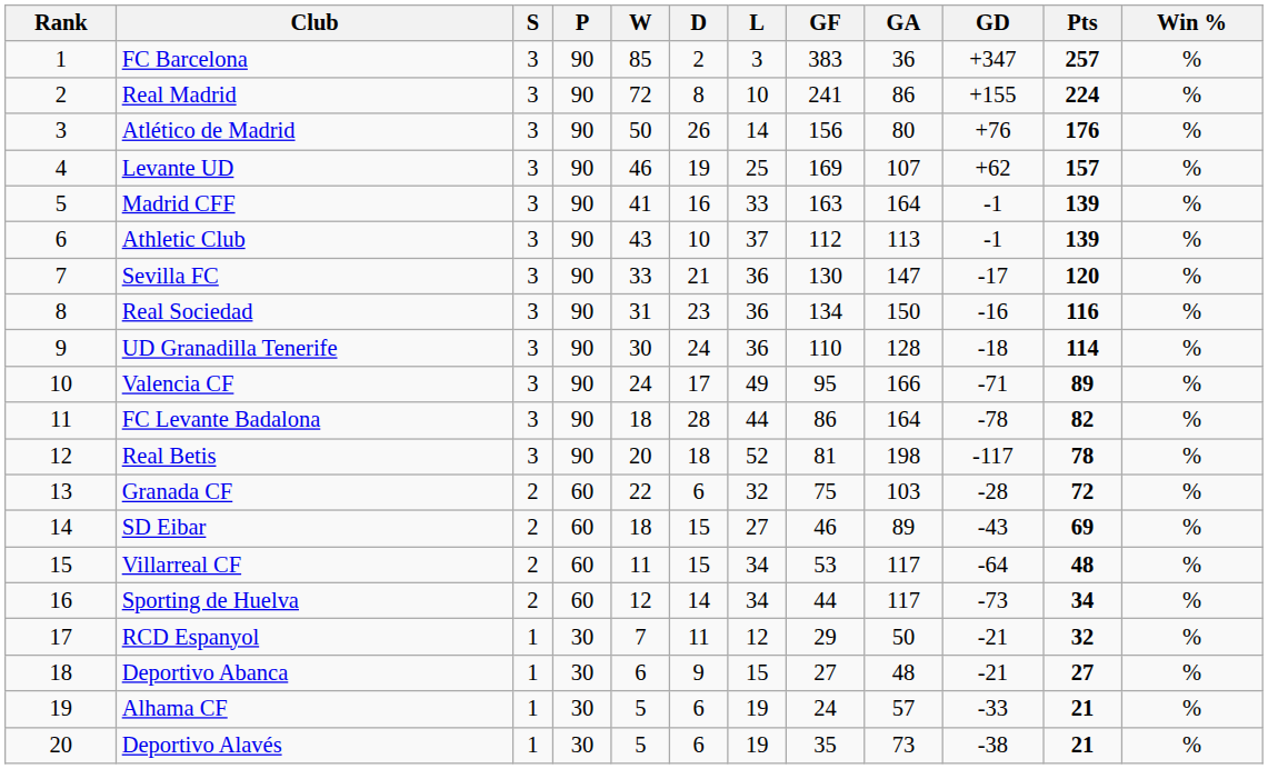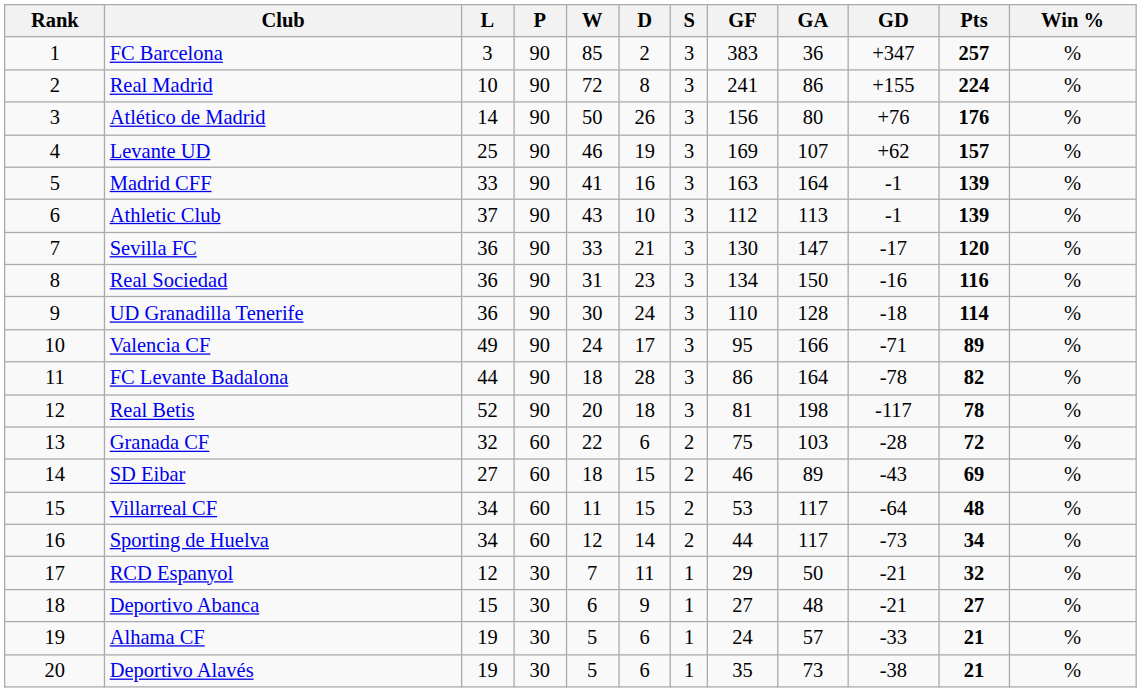 <table class="wikitable sortable" style="width:70%; text-align: center;">
 <tr>
 <th>Rank</th>
 <th>Club</th>
-<th>S</th>
+<th>L</th>
 <th>P</th>
 <th>W</th>
 <th>D</th>
-<th>L</th>
+<th>S</th>
 <th>GF</th>
 <th>GA</th>
 <th>GD</th>
 <th>Pts</th>
 <th>Win %</th>
 </tr>
 <tr>
 <td align=center>1</td>
 <td align=left><a href='#'>FC Barcelona</a></td>
 <td>3</td>
 <td>90</td>
 <td>85</td>
 <td>2</td>
 <td>3</td>
 <td>383</td>
 <td>36</td>
 <td>+347</td>
 <td><strong>257</strong></td>
 <td>%</td>
 </tr>
 <tr>
 <td align="center">2</td>
 <td align="left"><a href='#'>Real Madrid</a></td>
-<td>3</td>
+<td>10</td>
 <td>90</td>
 <td>72</td>
 <td>8</td>
-<td>10</td>
+<td>3</td>
 <td>241</td>
 <td>86</td>
 <td>+155</td>
 <td><strong>224</strong></td>
 <td>%</td>
 </tr>
 <tr>
 <td align=center>3</td>
 <td align="left"><a href='#'>Atlético de Madrid</a></td>
-<td>3</td>
+<td>14</td>
 <td>90</td>
 <td>50</td>
 <td>26</td>
-<td>14</td>
+<td>3</td>
 <td>156</td>
 <td>80</td>
 <td>+76</td>
 <td><strong>176</strong></td>
 <td>%</td>
 </tr>
 <tr>
 <td align="center">4</td>
 <td align=left><a href='#'>Levante UD</a></td>
-<td>3</td>
+<td>25</td>
 <td>90</td>
 <td>46</td>
 <td>19</td>
-<td>25</td>
+<td>3</td>
 <td>169</td>
 <td>107</td>
 <td>+62</td>
 <td><strong>157</strong></td>
 <td>%</td>
 </tr>
 <tr>
 <td align="center">5</td>
 <td align="left"><a href='#'>Madrid CFF</a></td>
-<td>3</td>
+<td>33</td>
 <td>90</td>
 <td>41</td>
 <td>16</td>
-<td>33</td>
+<td>3</td>
 <td>163</td>
 <td>164</td>
 <td>-1</td>
 <td><strong>139</strong></td>
 <td>%</td>
 </tr>
 <tr>
 <td align="center">6</td>
 <td align="left"><a href='#'>Athletic Club</a></td>
-<td>3</td>
+<td>37</td>
 <td>90</td>
 <td>43</td>
 <td>10</td>
-<td>37</td>
+<td>3</td>
 <td>112</td>
 <td>113</td>
 <td>-1</td>
 <td><strong>139</strong></td>
 <td>%</td>
 </tr>
 <tr>
 <td align="center">7</td>
 <td align="left"><a href='#'>Sevilla FC</a></td>
-<td>3</td>
+<td>36</td>
 <td>90</td>
 <td>33</td>
 <td>21</td>
-<td>36</td>
+<td>3</td>
 <td>130</td>
 <td>147</td>
 <td>-17</td>
 <td><strong>120</strong></td>
 <td>%</td>
 </tr>
 <tr>
 <td align="center">8</td>
 <td align="left"><a href='#'>Real Sociedad</a></td>
-<td>3</td>
+<td>36</td>
 <td>90</td>
 <td>31</td>
 <td>23</td>
-<td>36</td>
+<td>3</td>
 <td>134</td>
 <td>150</td>
 <td>-16</td>
 <td><strong>116</strong></td>
 <td>%</td>
 </tr>
 <tr>
 <td align="center">9</td>
 <td align="left"><a href='#'>UD Granadilla Tenerife</a></td>
-<td>3</td>
+<td>36</td>
 <td>90</td>
 <td>30</td>
 <td>24</td>
-<td>36</td>
+<td>3</td>
 <td>110</td>
 <td>128</td>
 <td>-18</td>
 <td><strong>114</strong></td>
 <td>%</td>
 </tr>
 <tr>
 <td align="center">10</td>
 <td align="left"><a href='#'>Valencia CF</a></td>
-<td>3</td>
+<td>49</td>
 <td>90</td>
 <td>24</td>
 <td>17</td>
-<td>49</td>
+<td>3</td>
 <td>95</td>
 <td>166</td>
 <td>-71</td>
 <td><strong>89</strong></td>
 <td>%</td>
 </tr>
 <tr>
 <td align="center">11</td>
 <td align="left"><a href='#'>FC Levante Badalona</a></td>
-<td>3</td>
+<td>44</td>
 <td>90</td>
 <td>18</td>
 <td>28</td>
-<td>44</td>
+<td>3</td>
 <td>86</td>
 <td>164</td>
 <td>-78</td>
 <td><strong>82</strong></td>
 <td>%</td>
 </tr>
 <tr>
 <td align="center">12</td>
 <td align="left"><a href='#'>Real Betis</a></td>
-<td>3</td>
+<td>52</td>
 <td>90</td>
 <td>20</td>
 <td>18</td>
-<td>52</td>
+<td>3</td>
 <td>81</td>
 <td>198</td>
 <td>-117</td>
 <td><strong>78</strong></td>
 <td>%</td>
 </tr>
 <tr>
 <td align="center">13</td>
 <td align="left"><a href='#'>Granada CF</a></td>
-<td>2</td>
+<td>32</td>
 <td>60</td>
 <td>22</td>
 <td>6</td>
-<td>32</td>
+<td>2</td>
 <td>75</td>
 <td>103</td>
 <td>-28</td>
 <td><strong>72</strong></td>
 <td>%</td>
 </tr>
 <tr>
 <td align="center">14</td>
 <td align="left"><a href='#'>SD Eibar</a></td>
-<td>2</td>
+<td>27</td>
 <td>60</td>
 <td>18</td>
 <td>15</td>
-<td>27</td>
+<td>2</td>
 <td>46</td>
 <td>89</td>
 <td>-43</td>
 <td><strong>69</strong></td>
 <td>%</td>
 </tr>
 <tr>
 <td align="center">15</td>
 <td align="left"><a href='#'>Villarreal CF</a></td>
-<td>2</td>
+<td>34</td>
 <td>60</td>
 <td>11</td>
 <td>15</td>
-<td>34</td>
+<td>2</td>
 <td>53</td>
 <td>117</td>
 <td>-64</td>
 <td><strong>48</strong></td>
 <td>%</td>
 </tr>
 <tr>
 <td align="center">16</td>
 <td align="left"><a href='#'>Sporting de Huelva</a></td>
-<td>2</td>
+<td>34</td>
 <td>60</td>
 <td>12</td>
 <td>14</td>
-<td>34</td>
+<td>2</td>
 <td>44</td>
 <td>117</td>
 <td>-73</td>
 <td><strong>34</strong></td>
 <td>%</td>
 </tr>
 <tr>
 <td align="center">17</td>
 <td align="left"><a href='#'>RCD Espanyol</a></td>
-<td>1</td>
+<td>12</td>
 <td>30</td>
 <td>7</td>
 <td>11</td>
-<td>12</td>
+<td>1</td>
 <td>29</td>
 <td>50</td>
 <td>-21</td>
 <td><strong>32</strong></td>
 <td>%</td>
 </tr>
 <tr>
 <td align="center">18</td>
 <td align="left"><a href='#'>Deportivo Abanca</a></td>
-<td>1</td>
+<td>15</td>
 <td>30</td>
 <td>6</td>
 <td>9</td>
-<td>15</td>
+<td>1</td>
 <td>27</td>
 <td>48</td>
 <td>-21</td>
 <td><strong>27</strong></td>
 <td>%</td>
 </tr>
 <tr>
 <td align="center">19</td>
 <td align="left"><a href='#'>Alhama CF</a></td>
-<td>1</td>
+<td>19</td>
 <td>30</td>
 <td>5</td>
 <td>6</td>
-<td>19</td>
+<td>1</td>
 <td>24</td>
 <td>57</td>
 <td>-33</td>
 <td><strong>21</strong></td>
 <td>%</td>
 </tr>
 <tr>
 <td align="center">20</td>
 <td align="left"><a href='#'>Deportivo Alavés</a></td>
-<td>1</td>
+<td>19</td>
 <td>30</td>
 <td>5</td>
 <td>6</td>
-<td>19</td>
+<td>1</td>
 <td>35</td>
 <td>73</td>
 <td>-38</td>
 <td><strong>21</strong></td>
 <td>%</td>
 </tr>
 </table>
